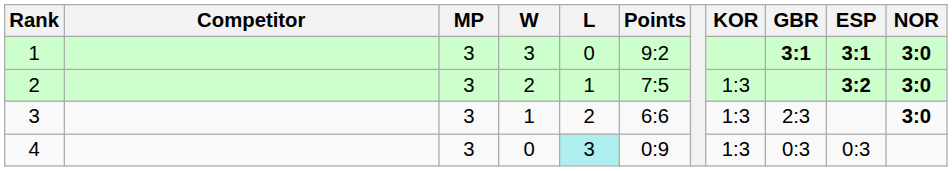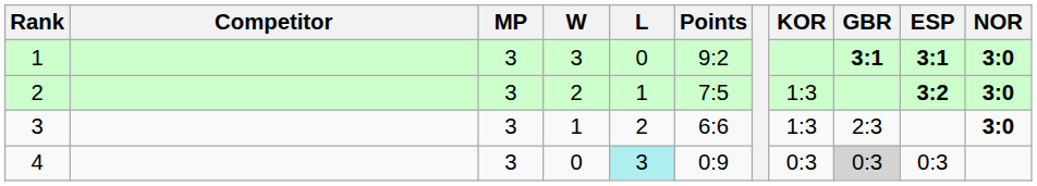 <table class="wikitable" style="text-align:center">
 <tr>
 <th>Rank</th>
 <th style="width:18em">Competitor</th>
 <th style="width:2.5em">MP</th>
 <th style="width:2.5em">W</th>
 <th style="width:2.5em">L</th>
 <th>Points</th>
 <th rowspan="5"> </th>
 <th style="width:2.5em">KOR</th>
 <th style="width:2.5em">GBR</th>
 <th style="width:2.5em">ESP</th>
 <th style="width:2.5em">NOR</th>
 </tr>
 <tr style="background:#cfc;">
 <td>1</td>
 <td style="text-align:left"></td>
 <td>3</td>
 <td>3</td>
 <td>0</td>
 <td>9:2</td>
 <td></td>
 <td><strong>3:1</strong></td>
 <td><strong>3:1</strong></td>
 <td><strong>3:0</strong></td>
 </tr>
 <tr style="background:#cfc;">
 <td>2</td>
 <td style="text-align:left"></td>
 <td>3</td>
 <td>2</td>
 <td>1</td>
 <td>7:5</td>
 <td>1:3</td>
 <td></td>
 <td><strong>3:2</strong></td>
 <td><strong>3:0</strong></td>
 </tr>
 <tr>
 <td>3</td>
 <td style="text-align:left"></td>
 <td>3</td>
 <td>1</td>
 <td>2</td>
 <td>6:6</td>
 <td>1:3</td>
 <td>2:3</td>
 <td></td>
 <td><strong>3:0</strong></td>
 </tr>
 <tr>
 <td>4</td>
 <td style="text-align:left"></td>
 <td>3</td>
 <td>0</td>
 <td style="background: paleturquoise;">3</td>
 <td>0:9</td>
-<td>1:3</td>
 <td>0:3</td>
+<td style="background: lightgrey;">0:3</td>
 <td>0:3</td>
 <td></td>
 </tr>
 </table>
